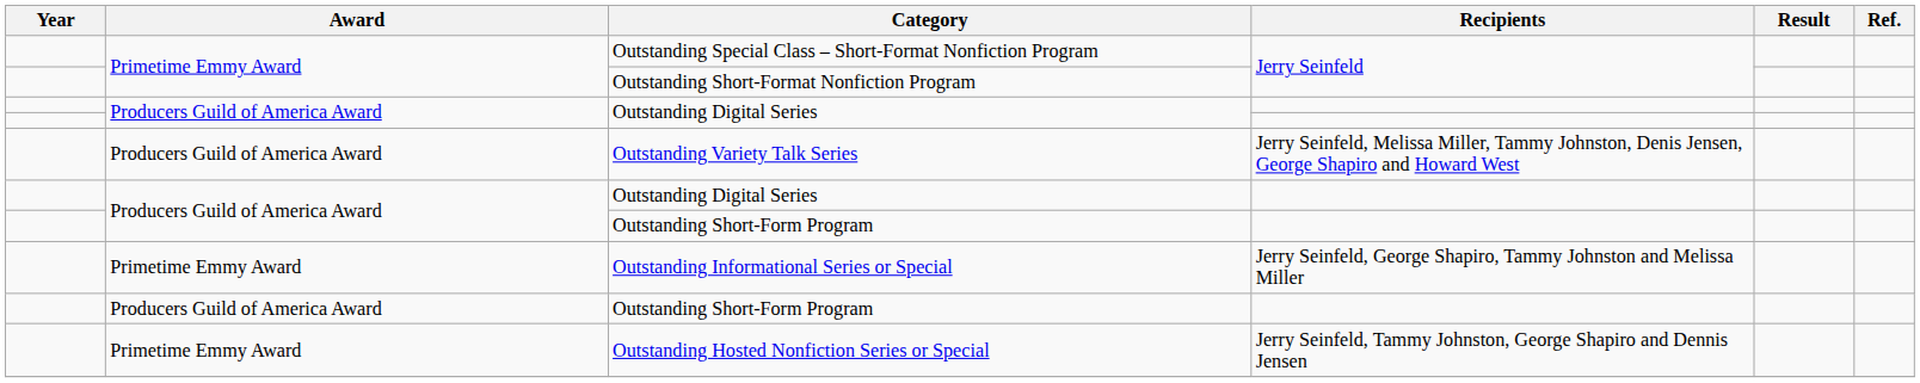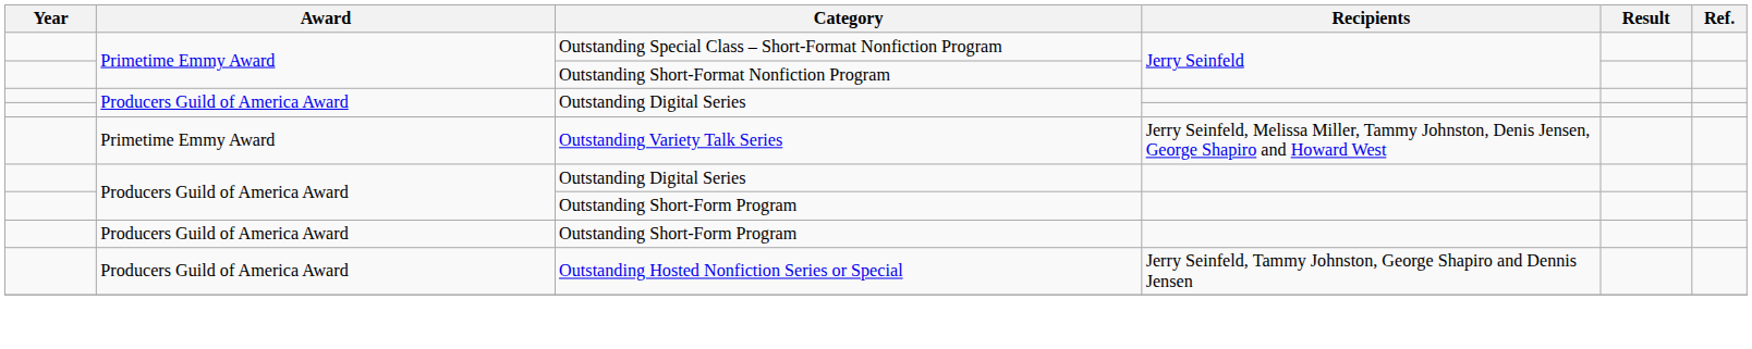 <table class="wikitable plainrowheaders" width=100%>
 <tr>
 <th scope="col" width="5%">Year</th>
 <th scope="col" width="25%">Award</th>
 <th scope="col" width="32%">Category</th>
 <th scope="col" width="25%">Recipients</th>
 <th scope="col" width="5%">Result</th>
 <th scope="col" width="3%">Ref.</th>
 </tr>
 <tr>
 <td></td>
 <td rowspan="2"><a href='#'>Primetime Emmy Award</a></td>
 <td>Outstanding Special Class – Short-Format Nonfiction Program</td>
 <td rowspan="2"><a href='#'>Jerry Seinfeld</a></td>
 <td></td>
 <td></td>
 </tr>
 <tr>
 <td></td>
 <td>Outstanding Short-Format Nonfiction Program</td>
 <td></td>
 <td></td>
 </tr>
 <tr>
 <td></td>
 <td rowspan="2"><a href='#'>Producers Guild of America Award</a></td>
 <td rowspan="2">Outstanding Digital Series</td>
 <td></td>
 <td></td>
 <td></td>
 </tr>
 <tr>
 <td></td>
 <td></td>
 <td></td>
 <td></td>
 </tr>
 <tr>
 <td></td>
-<td>Producers Guild of America Award</td>
+<td>Primetime Emmy Award</td>
 <td><a href='#'>Outstanding Variety Talk Series</a></td>
 <td>Jerry Seinfeld, Melissa Miller, Tammy Johnston, Denis Jensen, <a href='#'>George Shapiro</a> and <a href='#'>Howard West</a></td>
 <td></td>
 <td></td>
 </tr>
 <tr>
 <td></td>
 <td rowspan="2">Producers Guild of America Award</td>
 <td>Outstanding Digital Series</td>
 <td></td>
 <td></td>
 <td></td>
 </tr>
 <tr>
 <td></td>
 <td>Outstanding Short-Form Program</td>
 <td></td>
 <td></td>
 <td></td>
 </tr>
 <tr>
 <td></td>
-<td>Primetime Emmy Award</td>
-<td><a href='#'>Outstanding Informational Series or Special</a></td>
-<td>Jerry Seinfeld, George Shapiro, Tammy Johnston and Melissa Miller</td>
-<td></td>
-<td></td>
-</tr>
-<tr>
-<td></td>
 <td>Producers Guild of America Award</td>
 <td>Outstanding Short-Form Program</td>
 <td></td>
 <td></td>
 <td></td>
 </tr>
 <tr>
 <td></td>
-<td>Primetime Emmy Award</td>
+<td>Producers Guild of America Award</td>
 <td><a href='#'>Outstanding Hosted Nonfiction Series or Special</a></td>
 <td>Jerry Seinfeld, Tammy Johnston, George Shapiro and Dennis Jensen</td>
 <td></td>
 <td></td>
 </tr>
 <tr>
 </tr>
 </table>
